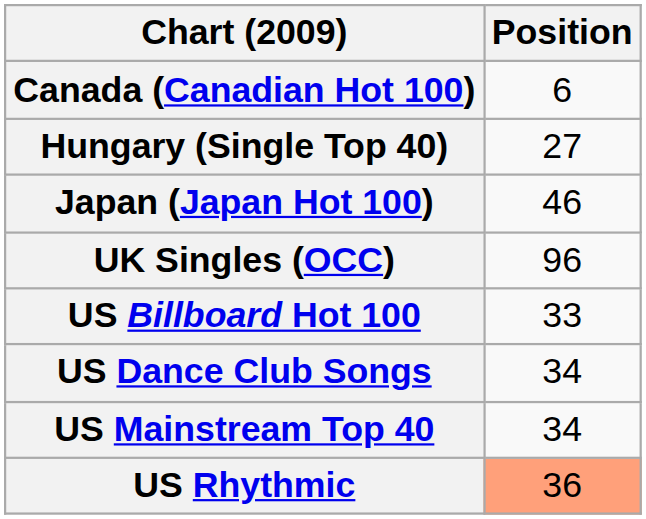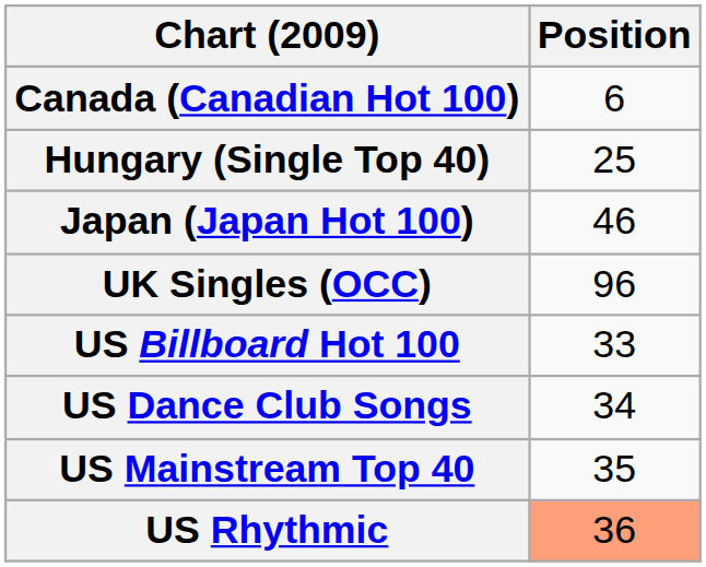 <table class="wikitable sortable plainrowheaders" style="text-align:center">
 <tr>
 <th scope="col">Chart (2009)</th>
 <th scope="col">Position</th>
 </tr>
 <tr>
 <th scope="row">Canada (<a href='#'>Canadian Hot 100</a>)</th>
 <td>6</td>
 </tr>
 <tr>
 <th scope="row">Hungary (Single Top 40)</th>
-<td align="center">27</td>
+<td align="center">25</td>
 </tr>
 <tr>
 <th scope="row">Japan (<a href='#'>Japan Hot 100</a>)</th>
 <td>46</td>
 </tr>
 <tr>
 <th scope="row">UK Singles (<a href='#'>OCC</a>)</th>
 <td>96</td>
 </tr>
 <tr>
 <th scope="row">US <a href='#'><em>Billboard</em> Hot 100</a></th>
 <td>33</td>
 </tr>
 <tr>
 <th scope="row">US <a href='#'>Dance Club Songs</a></th>
 <td>34</td>
 </tr>
 <tr>
 <th scope="row">US <a href='#'>Mainstream Top 40</a></th>
-<td>34</td>
+<td>35</td>
 </tr>
 <tr>
 <th scope="row">US <a href='#'>Rhythmic</a></th>
 <td style="background: lightsalmon;">36</td>
 </tr>
 </table>
